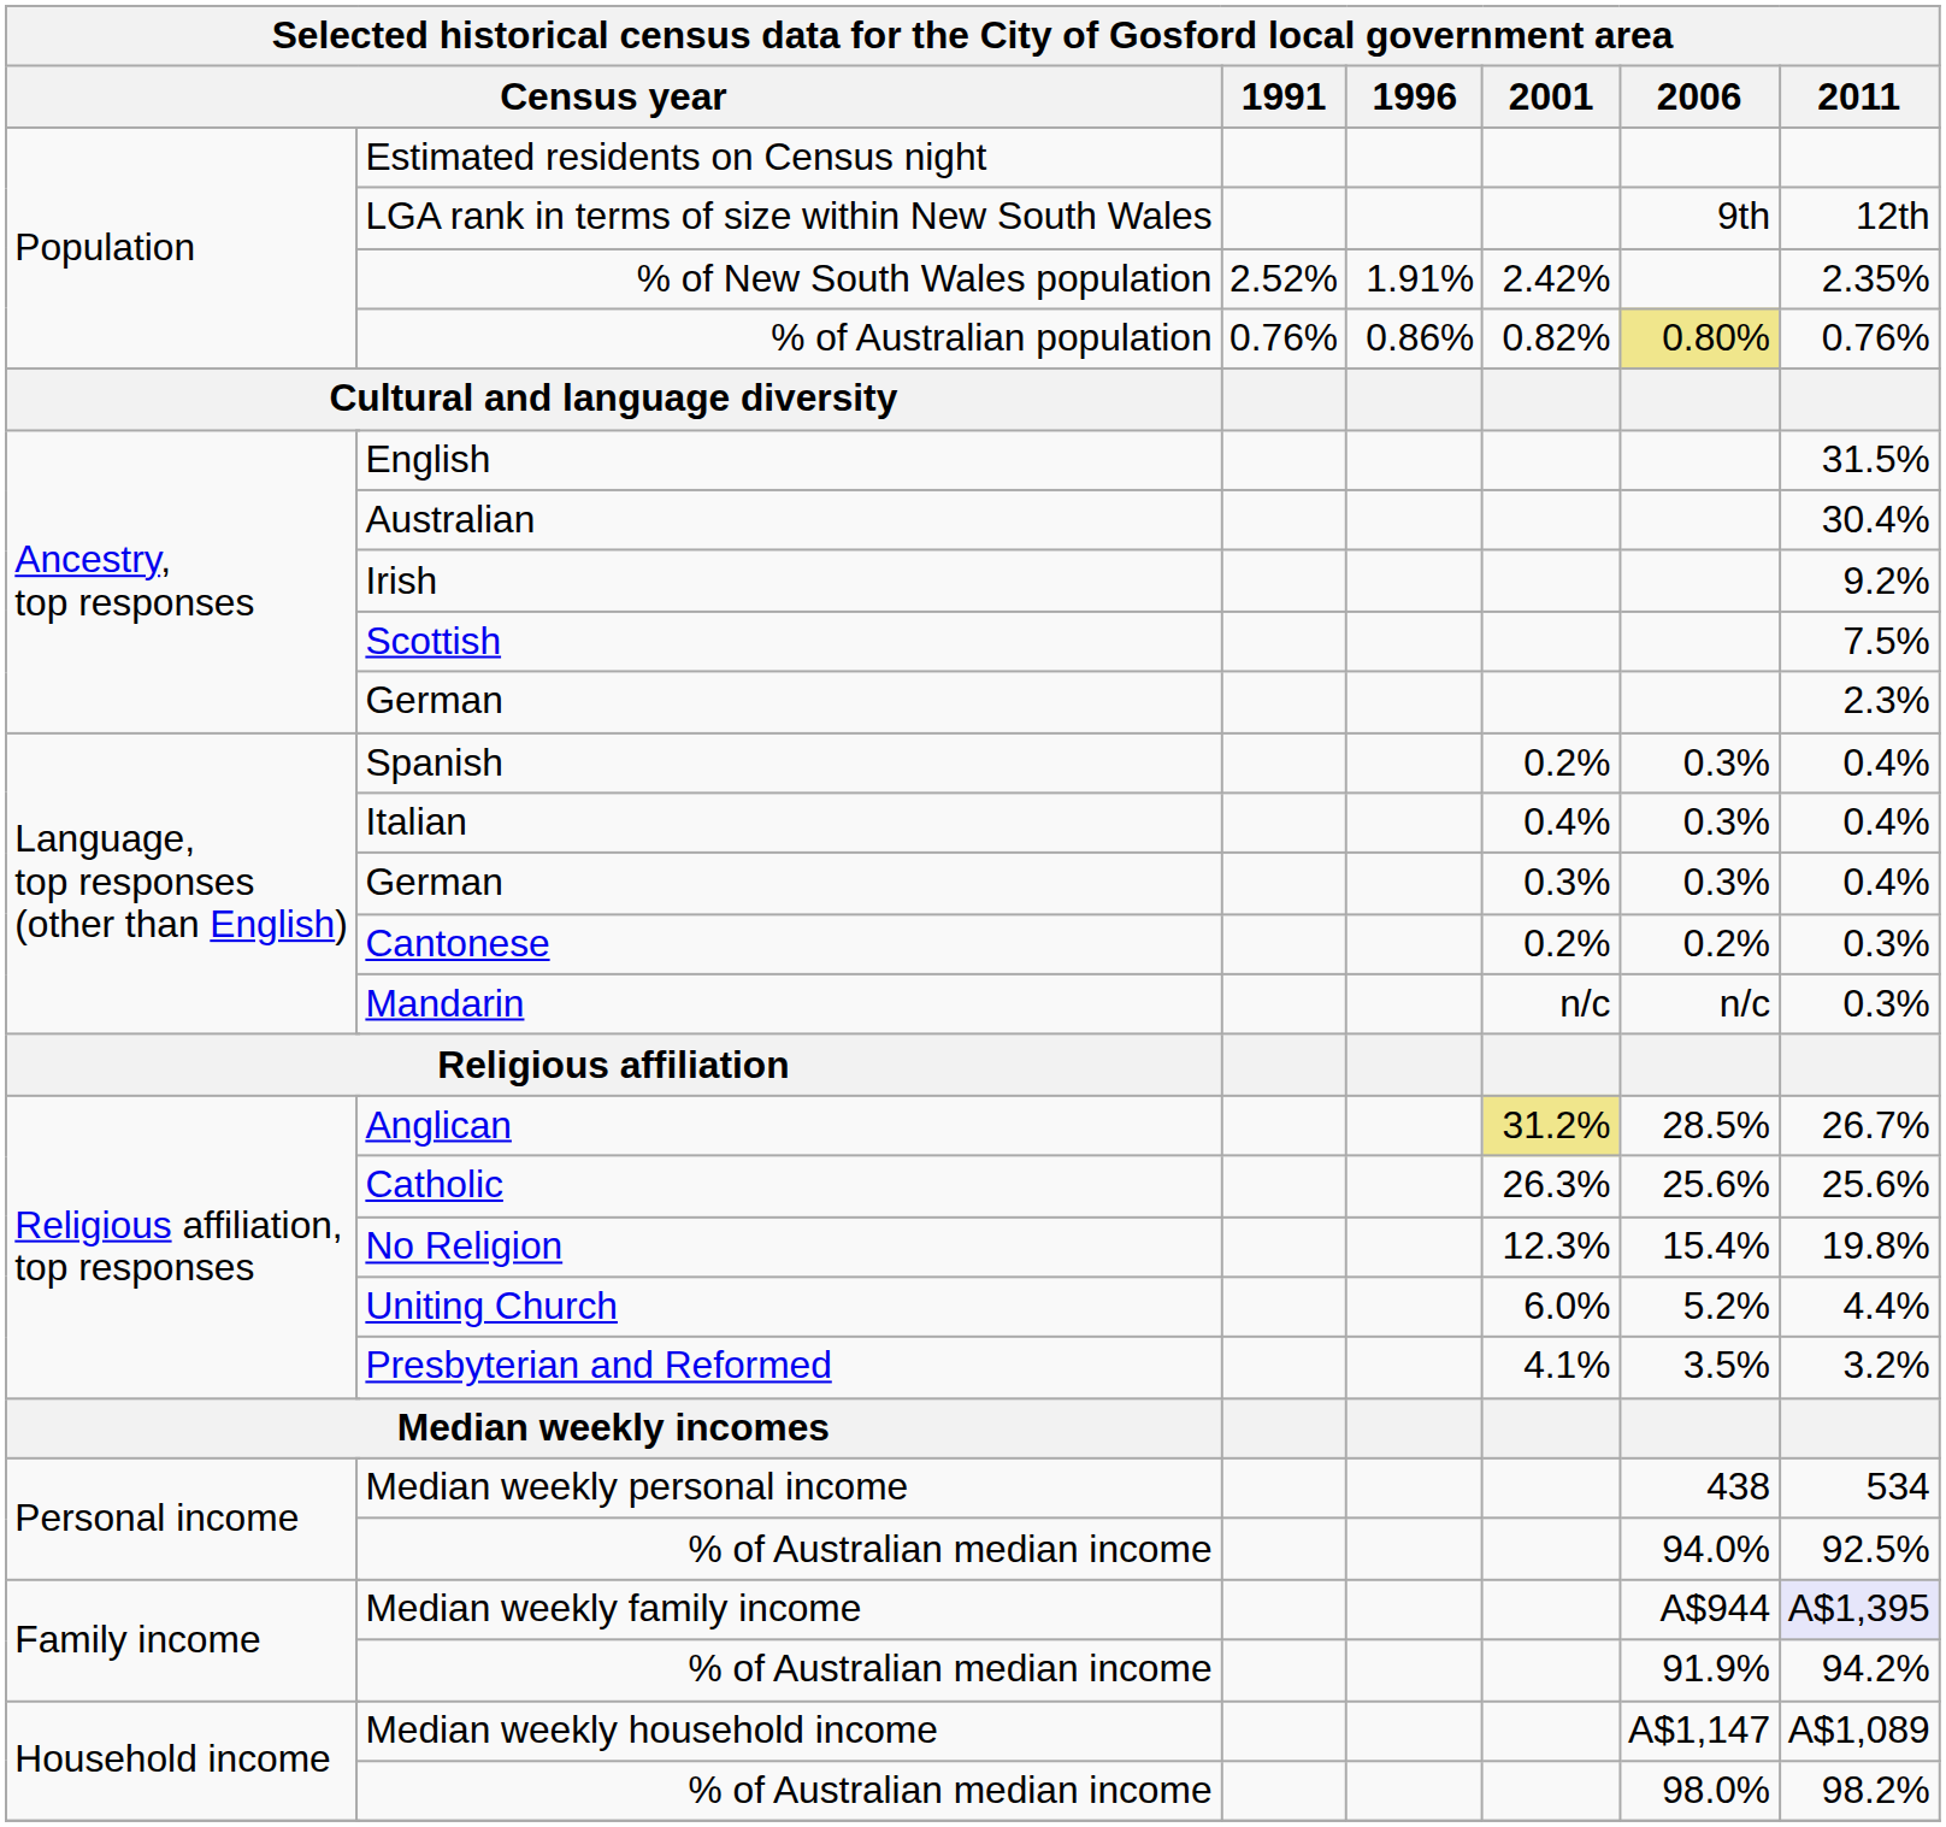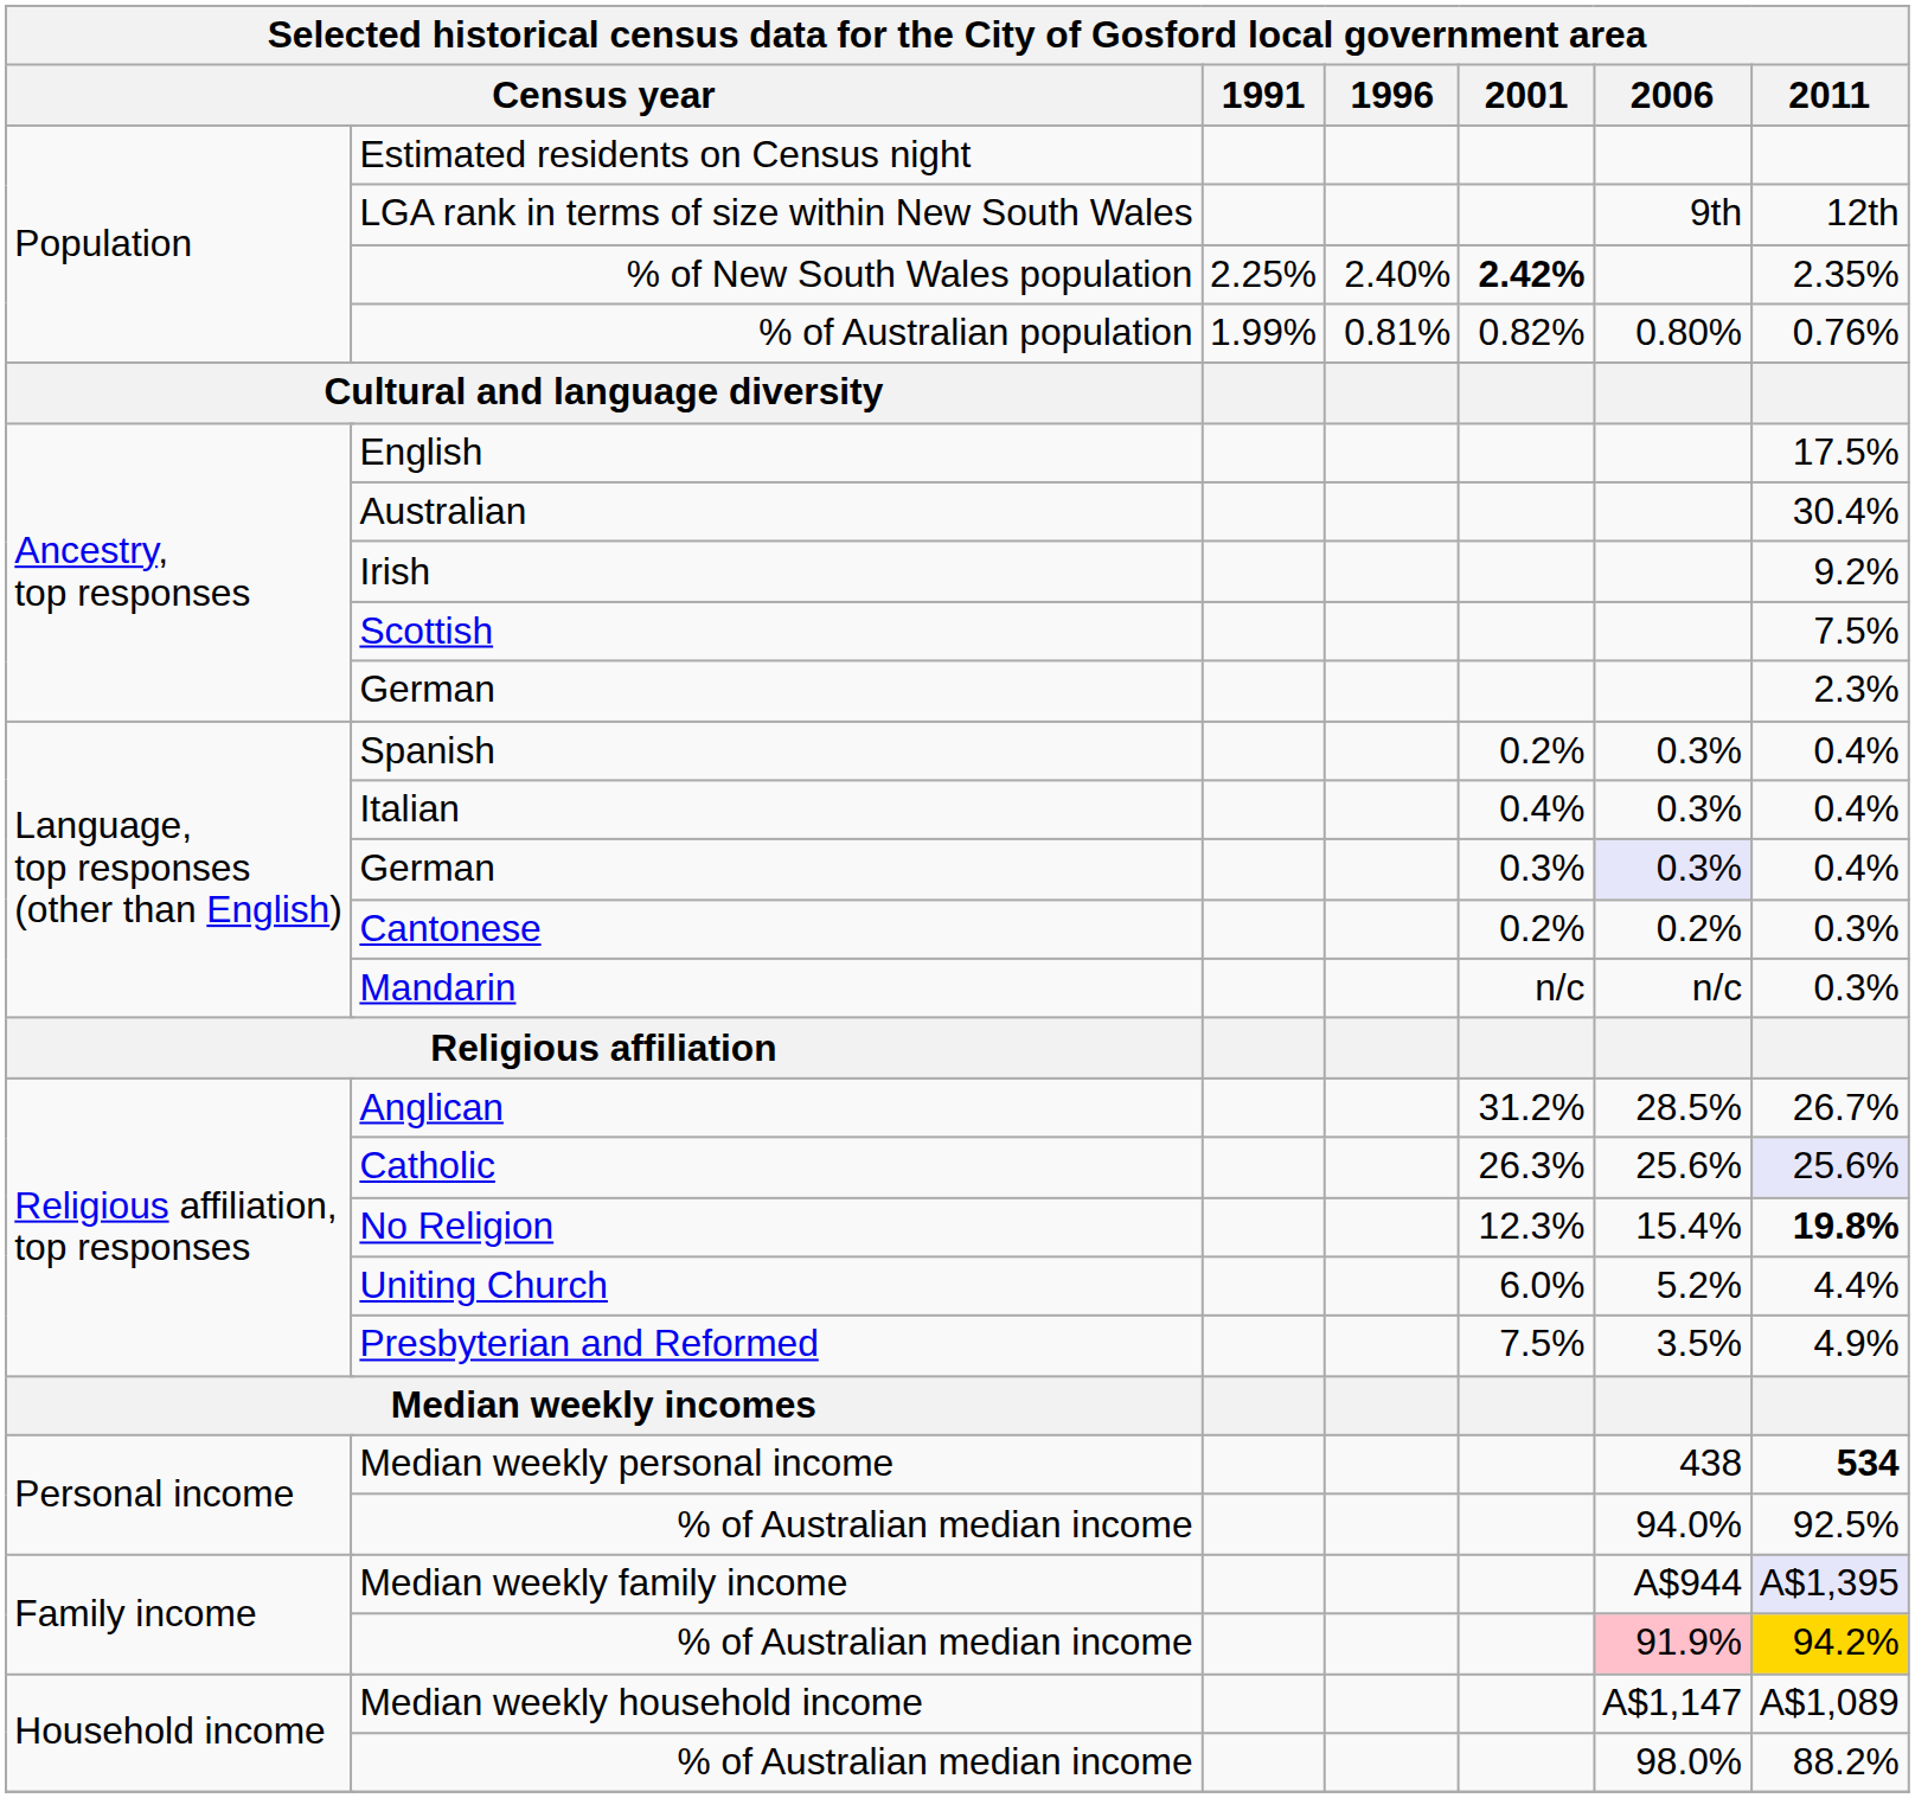 <table class="wikitable">
 <tr>
 <th colspan=8>Selected historical census data for the City of Gosford local government area</th>
 </tr>
 <tr>
 <th colspan=3>Census year</th>
 <th>1991<br></th>
 <th>1996<br></th>
 <th>2001</th>
 <th>2006</th>
 <th>2011</th>
 </tr>
 <tr>
 <td rowspan=4 colspan="2">Population</td>
 <td>Estimated residents on Census night</td>
 <td align="right"></td>
 <td align="right"></td>
 <td align="right"></td>
 <td align="right"></td>
 <td align="right"></td>
 </tr>
 <tr>
 <td align="right">LGA rank in terms of size within New South Wales</td>
 <td align="right"></td>
 <td align="right"></td>
 <td align="right"></td>
 <td align="right">9th</td>
 <td align="right">12th</td>
 </tr>
 <tr>
 <td align="right">% of New South Wales population</td>
-<td align="right">2.52%</td>
-<td align="right"> 1.91%</td>
-<td align="right"> 2.42%</td>
+<td align="right">2.25%</td>
+<td align="right"> 2.40%</td>
+<td align="right"><strong> 2.42%</strong></td>
 <td align="right"></td>
 <td align="right">2.35%</td>
 </tr>
 <tr>
 <td align="right">% of Australian population</td>
-<td align="right">0.76%</td>
-<td align="right"> 0.86%</td>
+<td align="right">1.99%</td>
+<td align="right"> 0.81%</td>
 <td align="right"> 0.82%</td>
-<td align="right" style="background: khaki;"> 0.80%</td>
+<td align="right"> 0.80%</td>
 <td align="right"> 0.76%</td>
 </tr>
 <tr>
 <th colspan=3>Cultural and language diversity</th>
 <th></th>
 <th></th>
 <th></th>
 <th></th>
 <th></th>
 </tr>
 <tr>
 <td rowspan=5 colspan=2><a href='#'>Ancestry</a>,<br>top responses</td>
 <td>English</td>
 <td align="right"></td>
 <td align="right"></td>
 <td align="right"></td>
 <td align="right"></td>
-<td align="right">31.5%</td>
+<td align="right">17.5%</td>
 </tr>
 <tr>
 <td>Australian</td>
 <td align="right"></td>
 <td align="right"></td>
 <td align="right"></td>
 <td align="right"></td>
 <td align="right">30.4%</td>
 </tr>
 <tr>
 <td>Irish</td>
 <td align="right"></td>
 <td align="right"></td>
 <td align="right"></td>
 <td align="right"></td>
 <td align="right">9.2%</td>
 </tr>
 <tr>
 <td><a href='#'>Scottish</a></td>
 <td align="right"></td>
 <td align="right"></td>
 <td align="right"></td>
 <td align="right"></td>
 <td align="right">7.5%</td>
 </tr>
 <tr>
 <td>German</td>
 <td align="right"></td>
 <td align="right"></td>
 <td align="right"></td>
 <td align="right"></td>
 <td align="right">2.3%</td>
 </tr>
 <tr>
 <td rowspan=5 colspan=2>Language,<br>top responses<br>(other than <a href='#'>English</a>)</td>
 <td>Spanish</td>
 <td align="right"></td>
 <td align="right"></td>
 <td align="right">0.2%</td>
 <td align="right"> 0.3%</td>
 <td align="right"> 0.4%</td>
 </tr>
 <tr>
 <td>Italian</td>
 <td align="right"></td>
 <td align="right"></td>
 <td align="right">0.4%</td>
 <td align="right"> 0.3%</td>
 <td align="right"> 0.4%</td>
 </tr>
 <tr>
 <td>German</td>
 <td align="right"></td>
 <td align="right"></td>
 <td align="right">0.3%</td>
-<td align="right"> 0.3%</td>
+<td align="right" style="background: lavender;"> 0.3%</td>
 <td align="right"> 0.4%</td>
 </tr>
 <tr>
 <td><a href='#'>Cantonese</a></td>
 <td align="right"></td>
 <td align="right"></td>
 <td align="right">0.2%</td>
 <td align="right"> 0.2%</td>
 <td align="right"> 0.3%</td>
 </tr>
 <tr>
 <td><a href='#'>Mandarin</a></td>
 <td align="right"></td>
 <td align="right"></td>
 <td align="right">n/c</td>
 <td align="right">n/c</td>
 <td align="right"> 0.3%</td>
 </tr>
 <tr>
 <th colspan=3>Religious affiliation</th>
 <th></th>
 <th></th>
 <th></th>
 <th></th>
 <th></th>
 </tr>
 <tr>
 <td rowspan=5 colspan=2><a href='#'>Religious</a> affiliation,<br>top responses</td>
 <td><a href='#'>Anglican</a></td>
 <td align="right"></td>
 <td align="right"></td>
-<td align="right" style="background: khaki;">31.2%</td>
+<td align="right">31.2%</td>
 <td align="right"> 28.5%</td>
 <td align="right"> 26.7%</td>
 </tr>
 <tr>
 <td><a href='#'>Catholic</a></td>
 <td align="right"></td>
 <td align="right"></td>
 <td align="right">26.3%</td>
 <td align="right"> 25.6%</td>
-<td align="right"> 25.6%</td>
+<td align="right" style="background: lavender;"> 25.6%</td>
 </tr>
 <tr>
 <td><a href='#'>No Religion</a></td>
 <td align="right"></td>
 <td align="right"></td>
 <td align="right">12.3%</td>
 <td align="right"> 15.4%</td>
-<td align="right"> 19.8%</td>
+<td align="right"><strong> 19.8%</strong></td>
 </tr>
 <tr>
 <td><a href='#'>Uniting Church</a></td>
 <td align="right"></td>
 <td align="right"></td>
 <td align="right">6.0%</td>
 <td align="right"> 5.2%</td>
 <td align="right"> 4.4%</td>
 </tr>
 <tr>
 <td><a href='#'>Presbyterian and Reformed</a></td>
 <td align="right"></td>
 <td align="right"></td>
-<td align="right">4.1%</td>
+<td align="right">7.5%</td>
 <td align="right"> 3.5%</td>
-<td align="right"> 3.2%</td>
+<td align="right"> 4.9%</td>
 </tr>
 <tr>
 <th colspan=3>Median weekly incomes</th>
 <th></th>
 <th></th>
 <th></th>
 <th></th>
 <th></th>
 </tr>
 <tr>
 <td rowspan=2 colspan=2>Personal income</td>
 <td>Median weekly personal income</td>
 <td align="right"></td>
 <td align="right"></td>
 <td align="right"></td>
 <td align="right">438</td>
-<td align="right">534</td>
+<td align="right"><strong>534</strong></td>
 </tr>
 <tr>
 <td align="right">% of Australian median income</td>
 <td align="right"></td>
 <td align="right"></td>
 <td align="right"></td>
 <td align="right">94.0%</td>
 <td align="right">92.5%</td>
 </tr>
 <tr>
 <td rowspan=2 colspan=2>Family income</td>
 <td>Median weekly family income</td>
 <td align="right"></td>
 <td align="right"></td>
 <td align="right"></td>
 <td align="right">A$944</td>
 <td align="right" style="background: lavender;">A$1,395</td>
 </tr>
 <tr>
 <td align="right">% of Australian median income</td>
 <td align="right"></td>
 <td align="right"></td>
 <td align="right"></td>
-<td align="right">91.9%</td>
-<td align="right">94.2%</td>
+<td align="right" style="background: pink;">91.9%</td>
+<td align="right" style="background: gold;">94.2%</td>
 </tr>
 <tr>
 <td rowspan=2 colspan=2>Household income</td>
 <td>Median weekly household income</td>
 <td align="right"></td>
 <td align="right"></td>
 <td align="right"></td>
 <td align="right">A$1,147</td>
 <td align="right">A$1,089</td>
 </tr>
 <tr>
 <td align="right">% of Australian median income</td>
 <td align="right"></td>
 <td align="right"></td>
 <td align="right"></td>
 <td align="right">98.0%</td>
-<td align="right">98.2%</td>
+<td align="right">88.2%</td>
 </tr>
 <tr>
 </tr>
 </table>
